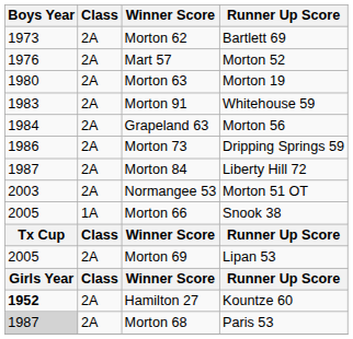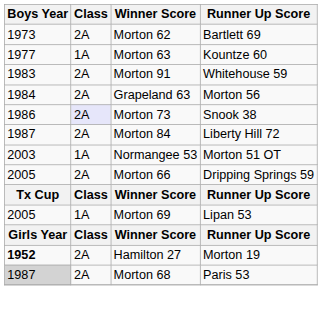 <table class="wikitable">
 <tr>
 <th>Boys Year</th>
 <th>Class</th>
 <th>Winner Score</th>
 <th>Runner Up Score</th>
 </tr>
 <tr>
 <td>1973</td>
 <td>2A</td>
 <td>Morton 62</td>
 <td>Bartlett 69</td>
 </tr>
 <tr>
-<td>1976</td>
-<td>2A</td>
-<td>Mart 57</td>
-<td>Morton 52</td>
-</tr>
-<tr>
-<td>1980</td>
-<td>2A</td>
+<td>1977</td>
+<td>1A</td>
 <td>Morton 63</td>
-<td>Morton 19</td>
+<td>Kountze 60</td>
 </tr>
 <tr>
 <td>1983</td>
 <td>2A</td>
 <td>Morton 91</td>
 <td>Whitehouse 59</td>
 </tr>
 <tr>
 <td>1984</td>
 <td>2A</td>
 <td>Grapeland 63</td>
 <td>Morton 56</td>
 </tr>
 <tr>
 <td>1986</td>
-<td>2A</td>
+<td style="background: lavender;">2A</td>
 <td>Morton 73</td>
-<td>Dripping Springs 59</td>
+<td>Snook 38</td>
 </tr>
 <tr>
 <td>1987</td>
 <td>2A</td>
 <td>Morton 84</td>
 <td>Liberty Hill 72</td>
 </tr>
 <tr>
 <td>2003</td>
-<td>2A</td>
+<td>1A</td>
 <td>Normangee 53</td>
 <td>Morton 51 OT</td>
 </tr>
 <tr>
 <td>2005</td>
-<td>1A</td>
+<td>2A</td>
 <td>Morton 66</td>
-<td>Snook 38</td>
+<td>Dripping Springs 59</td>
 </tr>
 <tr>
 <th>Tx Cup</th>
 <th>Class</th>
 <th>Winner Score</th>
 <th>Runner Up Score</th>
 </tr>
 <tr>
 <td>2005</td>
-<td>2A</td>
+<td>1A</td>
 <td>Morton 69</td>
 <td>Lipan 53</td>
 </tr>
 <tr>
 <th>Girls Year</th>
 <th>Class</th>
 <th>Winner Score</th>
 <th>Runner Up Score</th>
 </tr>
 <tr>
 <td><strong>1952</strong></td>
 <td>2A</td>
 <td>Hamilton 27</td>
-<td>Kountze 60</td>
+<td>Morton 19</td>
 </tr>
 <tr>
 <td style="background: lightgrey;">1987</td>
 <td>2A</td>
 <td>Morton 68</td>
 <td>Paris 53</td>
 </tr>
 <tr>
 </tr>
 </table>
